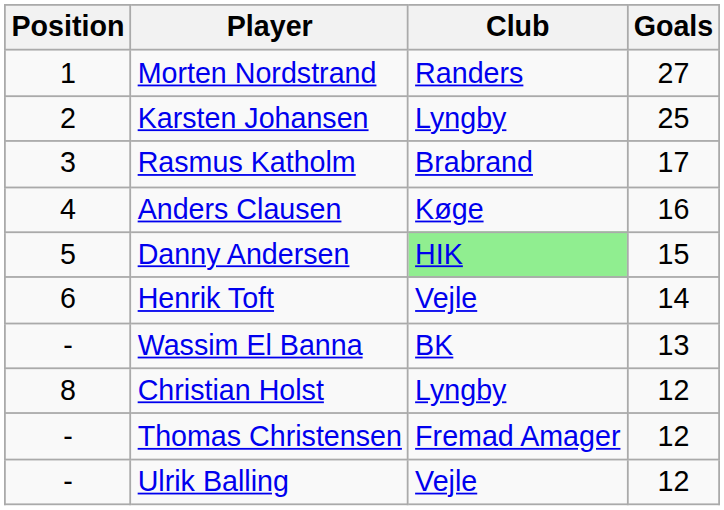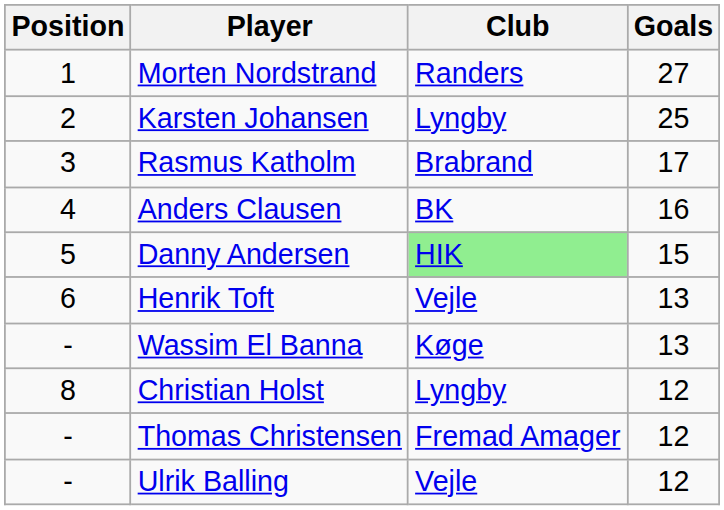 <table class="wikitable" style="text-align: center;">
 <tr>
 <th>Position</th>
 <th>Player</th>
 <th>Club</th>
 <th>Goals</th>
 </tr>
 <tr>
 <td>1</td>
 <td style="text-align:left;"><a href='#'>Morten Nordstrand</a></td>
 <td style="text-align:left;"><a href='#'>Randers</a></td>
 <td>27</td>
 </tr>
 <tr valign="top">
 <td>2</td>
 <td style="text-align:left;"><a href='#'>Karsten Johansen</a></td>
 <td style="text-align:left;"><a href='#'>Lyngby</a></td>
 <td>25</td>
 </tr>
 <tr valign="top">
 <td>3</td>
 <td style="text-align:left;"><a href='#'>Rasmus Katholm</a></td>
 <td style="text-align:left;"><a href='#'>Brabrand</a></td>
 <td>17</td>
 </tr>
 <tr valign="top">
 <td>4</td>
 <td style="text-align:left;"><a href='#'>Anders Clausen</a></td>
-<td style="text-align:left;"><a href='#'>Køge</a></td>
+<td style="text-align:left;"><a href='#'>BK</a></td>
 <td>16</td>
 </tr>
 <tr valign="top">
 <td>5</td>
 <td style="text-align:left;"><a href='#'>Danny Andersen</a></td>
 <td style="background: lightgreen; text-align:left;"><a href='#'>HIK</a></td>
 <td>15</td>
 </tr>
 <tr valign="top">
 <td>6</td>
 <td style="text-align:left;"><a href='#'>Henrik Toft</a></td>
 <td style="text-align:left;"><a href='#'>Vejle</a></td>
-<td>14</td>
+<td>13</td>
 </tr>
 <tr valign="top">
 <td>-</td>
 <td style="text-align:left;"><a href='#'>Wassim El Banna</a></td>
-<td style="text-align:left;"><a href='#'>BK</a></td>
+<td style="text-align:left;"><a href='#'>Køge</a></td>
 <td>13</td>
 </tr>
 <tr valign="top">
 <td>8</td>
 <td style="text-align:left;"><a href='#'>Christian Holst</a></td>
 <td style="text-align:left;"><a href='#'>Lyngby</a></td>
 <td>12</td>
 </tr>
 <tr valign="top">
 <td>-</td>
 <td style="text-align:left;"><a href='#'>Thomas Christensen</a></td>
 <td style="text-align:left;"><a href='#'>Fremad Amager</a></td>
 <td>12</td>
 </tr>
 <tr valign="top">
 <td>-</td>
 <td style="text-align:left;"><a href='#'>Ulrik Balling</a></td>
 <td style="text-align:left;"><a href='#'>Vejle</a></td>
 <td>12</td>
 </tr>
 </table>
